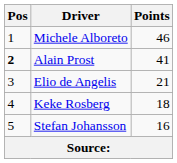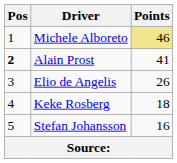 <table class="wikitable" style="font-size: 95%;">
 <tr>
 <th>Pos</th>
 <th>Driver</th>
 <th>Points</th>
 </tr>
 <tr>
 <td>1</td>
 <td> <a href='#'>Michele Alboreto</a></td>
-<td align="right">46</td>
+<td align="right" style="background: khaki;">46</td>
 </tr>
 <tr>
 <td><strong>2</strong></td>
 <td> <a href='#'>Alain Prost</a></td>
 <td align="right">41</td>
 </tr>
 <tr>
 <td>3</td>
 <td> <a href='#'>Elio de Angelis</a></td>
-<td align="right">21</td>
+<td align="right">26</td>
 </tr>
 <tr>
 <td>4</td>
 <td> <a href='#'>Keke Rosberg</a></td>
 <td align="right">18</td>
 </tr>
 <tr>
 <td>5</td>
 <td> <a href='#'>Stefan Johansson</a></td>
 <td align="right">16</td>
 </tr>
 <tr>
 <th colspan=4>Source: </th>
 </tr>
 </table>
